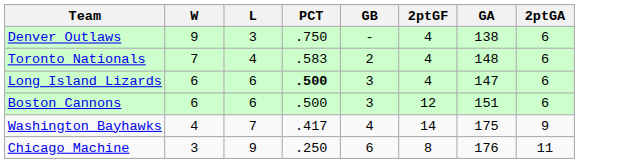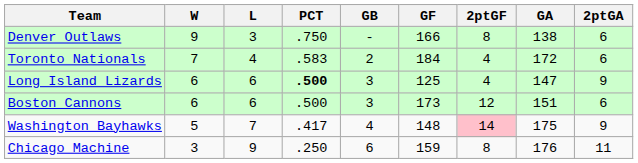 <table class="wikitable">
 <tr>
 <th>Team</th>
 <th width=50px>W</th>
 <th width=50px>L</th>
 <th width=50px>PCT</th>
 <th width=50px>GB</th>
+<th width=50px>GF</th>
 <th width=50px>2ptGF</th>
 <th width=50px>GA</th>
 <th width=50px>2ptGA</th>
 </tr>
 <tr align="center" bgcolor="#ccffcc">
 <td align="left"><a href='#'>Denver Outlaws</a></td>
 <td>9</td>
 <td>3</td>
 <td>.750</td>
 <td>-</td>
-<td>4</td>
+<td>166</td>
+<td>8</td>
 <td>138</td>
 <td>6</td>
 </tr>
 <tr align="center" bgcolor="#ccffcc">
 <td align="left"><a href='#'>Toronto Nationals</a></td>
 <td>7</td>
 <td>4</td>
 <td>.583</td>
 <td>2</td>
+<td>184</td>
 <td>4</td>
-<td>148</td>
+<td>172</td>
 <td>6</td>
 </tr>
 <tr align="center"  bgcolor="#ccffcc">
 <td align="left"><a href='#'>Long Island Lizards</a></td>
 <td>6</td>
 <td>6</td>
 <td><strong>.500</strong></td>
 <td>3</td>
+<td>125</td>
 <td>4</td>
 <td>147</td>
-<td>6</td>
+<td>9</td>
 </tr>
 <tr align="center"  bgcolor="#ccffcc">
 <td align="left"><a href='#'>Boston Cannons</a></td>
 <td>6</td>
 <td>6</td>
 <td>.500</td>
 <td>3</td>
+<td>173</td>
 <td>12</td>
 <td>151</td>
 <td>6</td>
 </tr>
 <tr align="center">
 <td align="left"><a href='#'>Washington Bayhawks</a></td>
-<td>4</td>
+<td>5</td>
 <td>7</td>
 <td>.417</td>
 <td>4</td>
-<td>14</td>
+<td>148</td>
+<td style="background: pink;">14</td>
 <td>175</td>
 <td>9</td>
 </tr>
 <tr align="center">
 <td align="left"><a href='#'>Chicago Machine</a></td>
 <td>3</td>
 <td>9</td>
 <td>.250</td>
 <td>6</td>
+<td>159</td>
 <td>8</td>
 <td>176</td>
 <td>11</td>
 </tr>
 </table>
